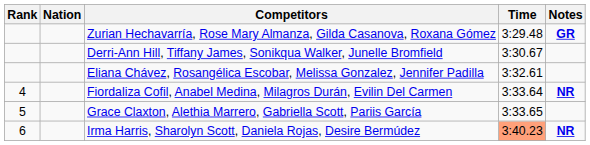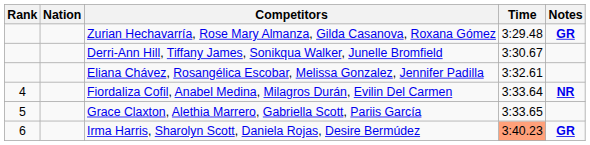 <table class="wikitable sortable" style="text-align:center; font-size:95%">
 <tr>
 <th>Rank</th>
 <th>Nation</th>
 <th>Competitors</th>
 <th>Time</th>
 <th>Notes</th>
 </tr>
 <tr>
 <td></td>
 <td align=left></td>
 <td align=left><a href='#'>Zurian Hechavarría</a>, <a href='#'>Rose Mary Almanza</a>, <a href='#'>Gilda Casanova</a>, <a href='#'>Roxana Gómez</a></td>
 <td>3:29.48</td>
 <td><strong><a href='#'>GR</a></strong></td>
 </tr>
 <tr>
 <td></td>
 <td align=left></td>
 <td align=left><a href='#'>Derri-Ann Hill</a>, <a href='#'>Tiffany James</a>, <a href='#'>Sonikqua Walker</a>, <a href='#'>Junelle Bromfield</a></td>
 <td>3:30.67</td>
 <td></td>
 </tr>
 <tr>
 <td></td>
 <td align=left></td>
 <td align=left><a href='#'>Eliana Chávez</a>, <a href='#'>Rosangélica Escobar</a>, <a href='#'>Melissa Gonzalez</a>, <a href='#'>Jennifer Padilla</a></td>
 <td>3:32.61</td>
 <td></td>
 </tr>
 <tr>
 <td>4</td>
 <td align=left></td>
 <td align=left><a href='#'>Fiordaliza Cofil</a>, <a href='#'>Anabel Medina</a>, <a href='#'>Milagros Durán</a>, <a href='#'>Evilin Del Carmen</a></td>
 <td>3:33.64</td>
 <td><strong><a href='#'>NR</a></strong></td>
 </tr>
 <tr>
 <td>5</td>
 <td align=left></td>
 <td align=left><a href='#'>Grace Claxton</a>, <a href='#'>Alethia Marrero</a>, <a href='#'>Gabriella Scott</a>, <a href='#'>Pariis García</a></td>
 <td>3:33.65</td>
 <td></td>
 </tr>
 <tr>
 <td>6</td>
 <td align=left></td>
 <td align=left><a href='#'>Irma Harris</a>, <a href='#'>Sharolyn Scott</a>, <a href='#'>Daniela Rojas</a>, <a href='#'>Desire Bermúdez</a></td>
 <td style="background: lightsalmon;">3:40.23</td>
-<td><strong><a href='#'>NR</a></strong></td>
+<td><strong><a href='#'>GR</a></strong></td>
 </tr>
 </table>
